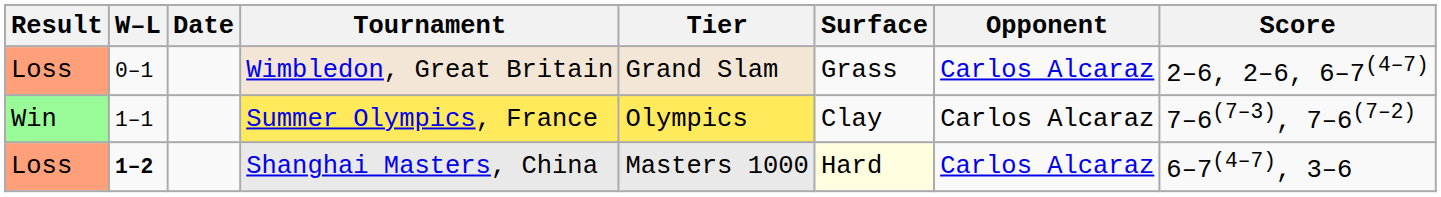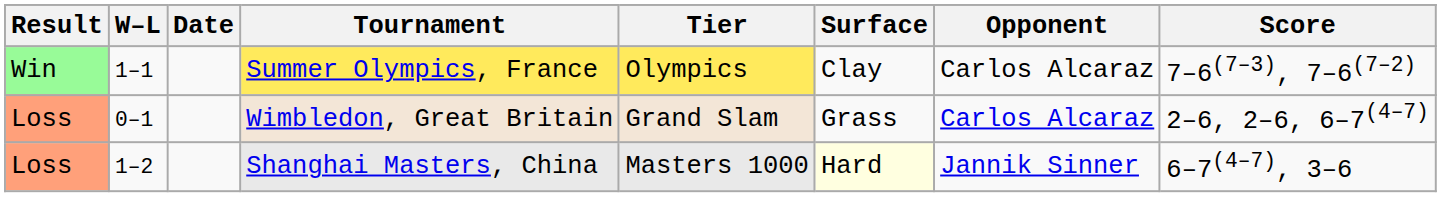 <table class="sortable wikitable">
 <tr>
 <th>Result</th>
 <th class="unsortable">W–L</th>
 <th>Date</th>
 <th>Tournament</th>
 <th>Tier</th>
 <th>Surface</th>
 <th>Opponent</th>
 <th class="unsortable">Score</th>
-</tr>
-<tr>
-<td bgcolor=ffa07a>Loss</td>
-<td><small>0–1</small></td>
-<td><a href='#'></a></td>
-<td bgcolor=f3e6d7><a href='#'>Wimbledon</a>, Great Britain</td>
-<td bgcolor=f3e6d7>Grand Slam</td>
-<td>Grass</td>
-<td> <a href='#'>Carlos Alcaraz</a></td>
-<td>2–6, 2–6, 6–7<sup>(4–7)</sup></td>
 </tr>
 <tr>
 <td bgcolor=98fb98>Win</td>
 <td><small>1–1</small></td>
 <td><a href='#'></a></td>
 <td bgcolor=ffea5c><a href='#'>Summer Olympics</a>, France</td>
 <td bgcolor=ffea5c>Olympics</td>
 <td>Clay</td>
 <td> Carlos Alcaraz</td>
 <td>7–6<sup>(7–3)</sup>, 7–6<sup>(7–2)</sup></td>
 </tr>
 <tr>
 <td bgcolor=ffa07a>Loss</td>
-<td><strong><small>1–2</small></strong></td>
+<td><small>0–1</small></td>
+<td><a href='#'></a></td>
+<td bgcolor=f3e6d7><a href='#'>Wimbledon</a>, Great Britain</td>
+<td bgcolor=f3e6d7>Grand Slam</td>
+<td>Grass</td>
+<td> <a href='#'>Carlos Alcaraz</a></td>
+<td>2–6, 2–6, 6–7<sup>(4–7)</sup></td>
+</tr>
+<tr>
+<td bgcolor=ffa07a>Loss</td>
+<td><small>1–2</small></td>
 <td><a href='#'></a></td>
 <td bgcolor=e9e9e9><a href='#'>Shanghai Masters</a>, China</td>
 <td bgcolor=e9e9e9>Masters 1000</td>
 <td style="background: lightyellow;">Hard</td>
-<td> <a href='#'>Carlos Alcaraz</a></td>
+<td> <a href='#'>Jannik Sinner</a></td>
 <td>6–7<sup>(4–7)</sup>, 3–6</td>
 </tr>
 </table>
